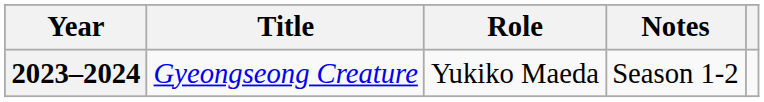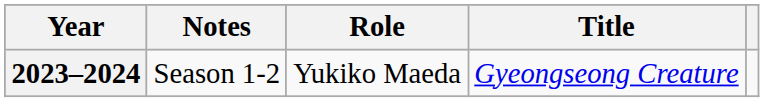 <table class="wikitable plainrowheaders">
 <tr>
 <th scope="col">Year</th>
+<th scope="col">Notes</th>
+<th scope="col">Role</th>
 <th scope="col">Title</th>
-<th scope="col">Role</th>
-<th scope="col">Notes</th>
 <th scope="col" class="unsortable"></th>
 </tr>
 <tr>
 <th scope="row">2023–2024</th>
+<td>Season 1-2</td>
+<td>Yukiko Maeda</td>
 <td><em><a href='#'>Gyeongseong Creature</a></em></td>
-<td>Yukiko Maeda</td>
-<td>Season 1-2</td>
 <td style="text-align:center"></td>
 </tr>
 </table>
